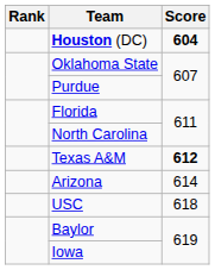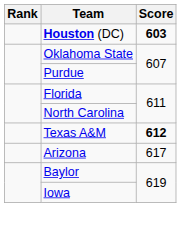 <table class="wikitable sortable" style="text-align:center">
 <tr>
 <th dat-sort-type=number>Rank</th>
 <th>Team</th>
 <th>Score</th>
 </tr>
 <tr>
 <td></td>
 <td align=left><strong><a href='#'>Houston</a></strong> (DC)</td>
-<td><strong>604</strong></td>
+<td><strong>603</strong></td>
 </tr>
 <tr>
 <td rowspan=2></td>
 <td align=left><a href='#'>Oklahoma State</a></td>
 <td rowspan=2>607</td>
 </tr>
 <tr>
 <td align=left><a href='#'>Purdue</a></td>
 </tr>
 <tr>
 <td rowspan=2></td>
 <td align=left><a href='#'>Florida</a></td>
 <td rowspan=2>611</td>
 </tr>
 <tr>
 <td align=left><a href='#'>North Carolina</a></td>
 </tr>
 <tr>
 <td></td>
 <td align=left><a href='#'>Texas A&M</a></td>
 <td><strong>612</strong></td>
 </tr>
 <tr>
 <td></td>
 <td align=left><a href='#'>Arizona</a></td>
-<td>614</td>
-</tr>
-<tr>
-<td></td>
-<td align=left><a href='#'>USC</a></td>
-<td>618</td>
+<td>617</td>
 </tr>
 <tr>
 <td rowspan=2></td>
 <td align=left><a href='#'>Baylor</a></td>
 <td rowspan=2>619</td>
 </tr>
 <tr>
 <td align=left><a href='#'>Iowa</a></td>
 </tr>
 </table>
